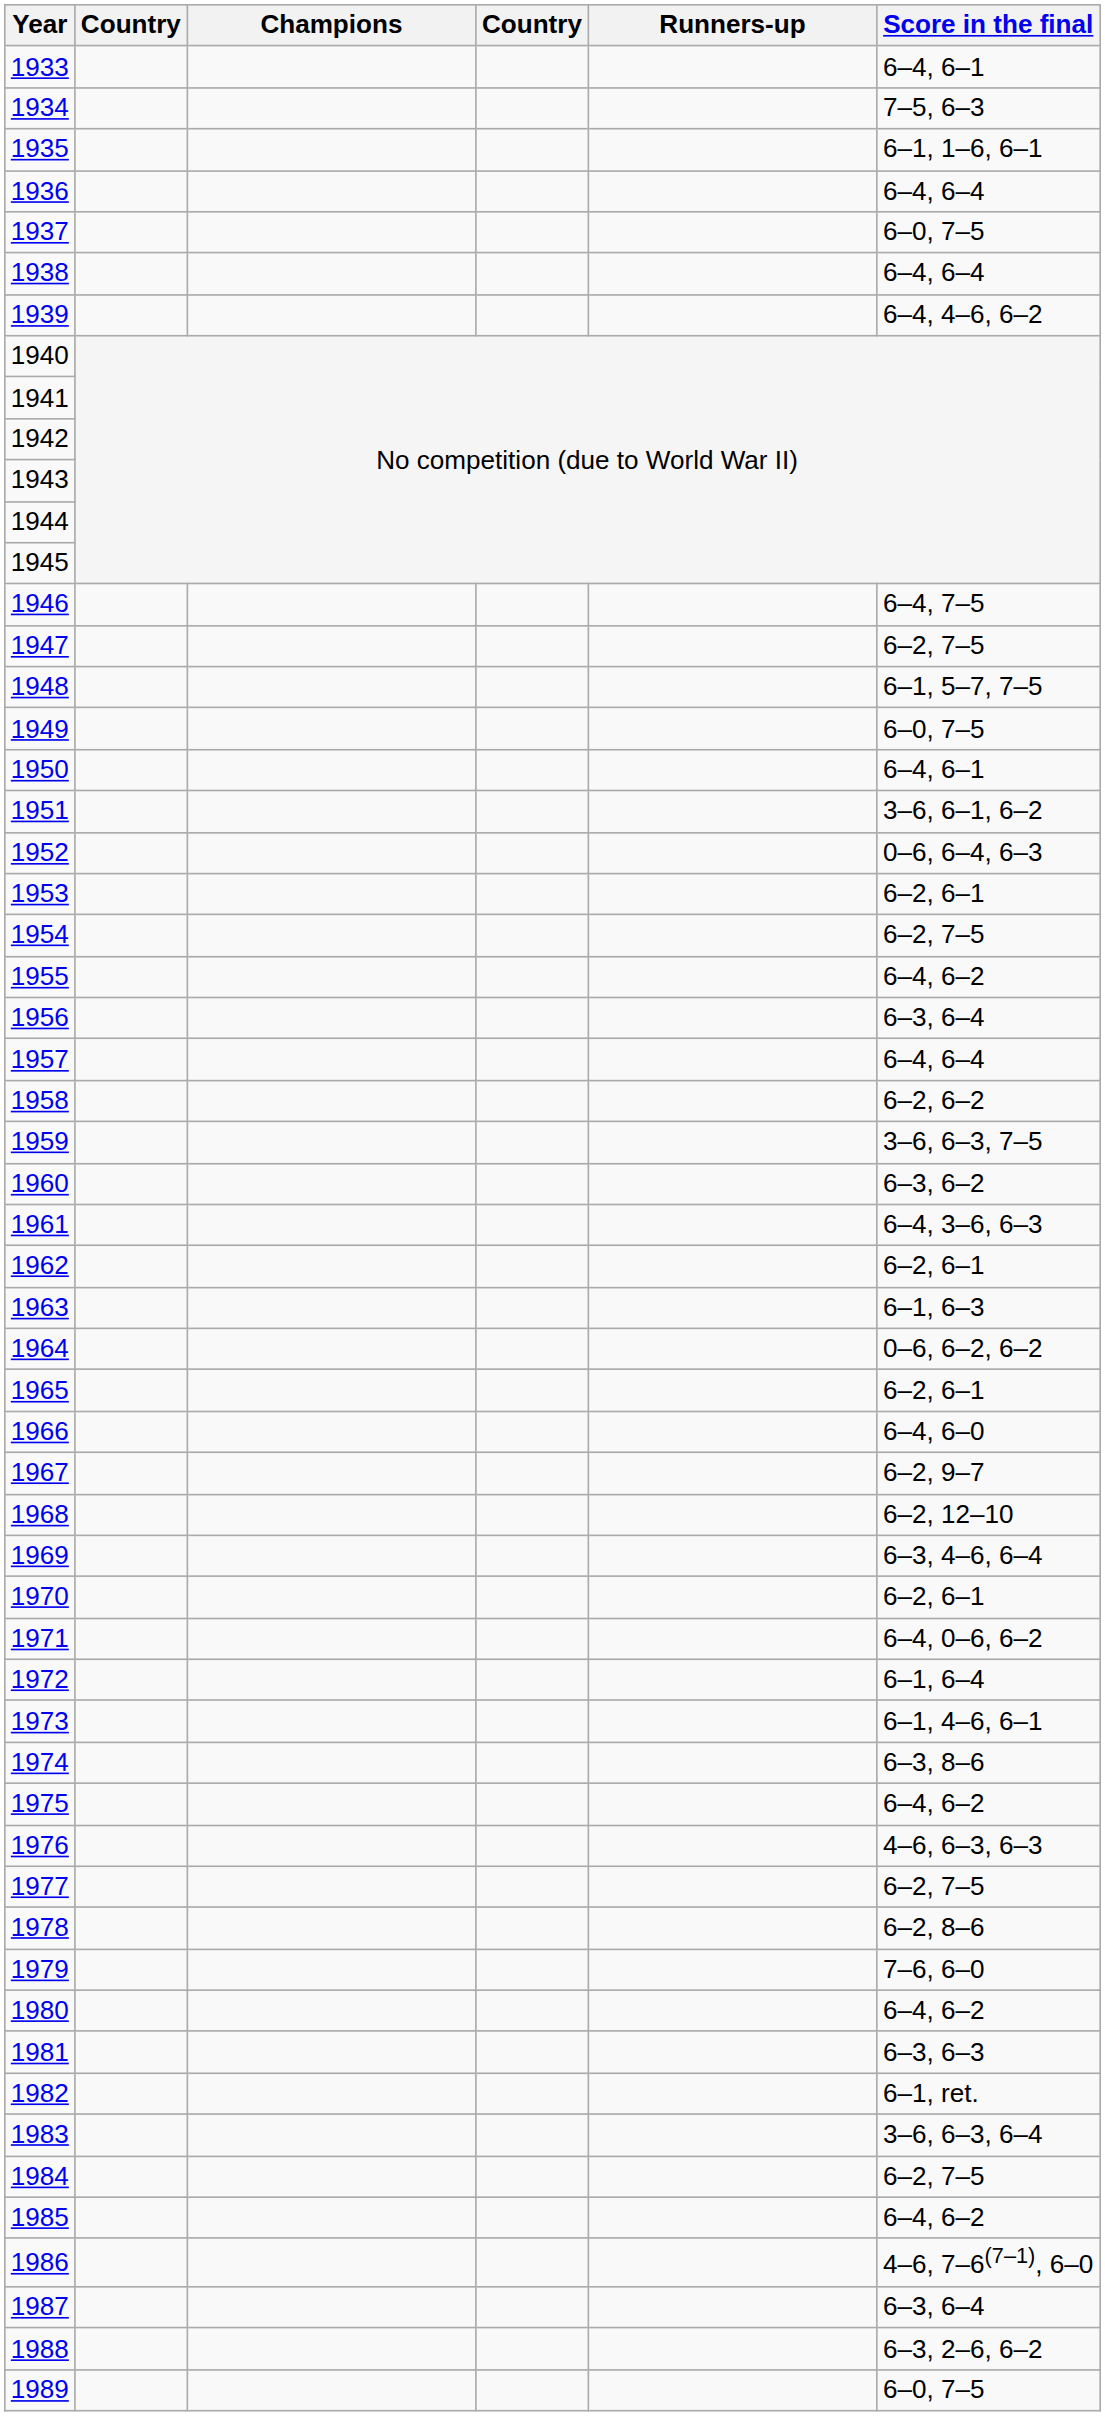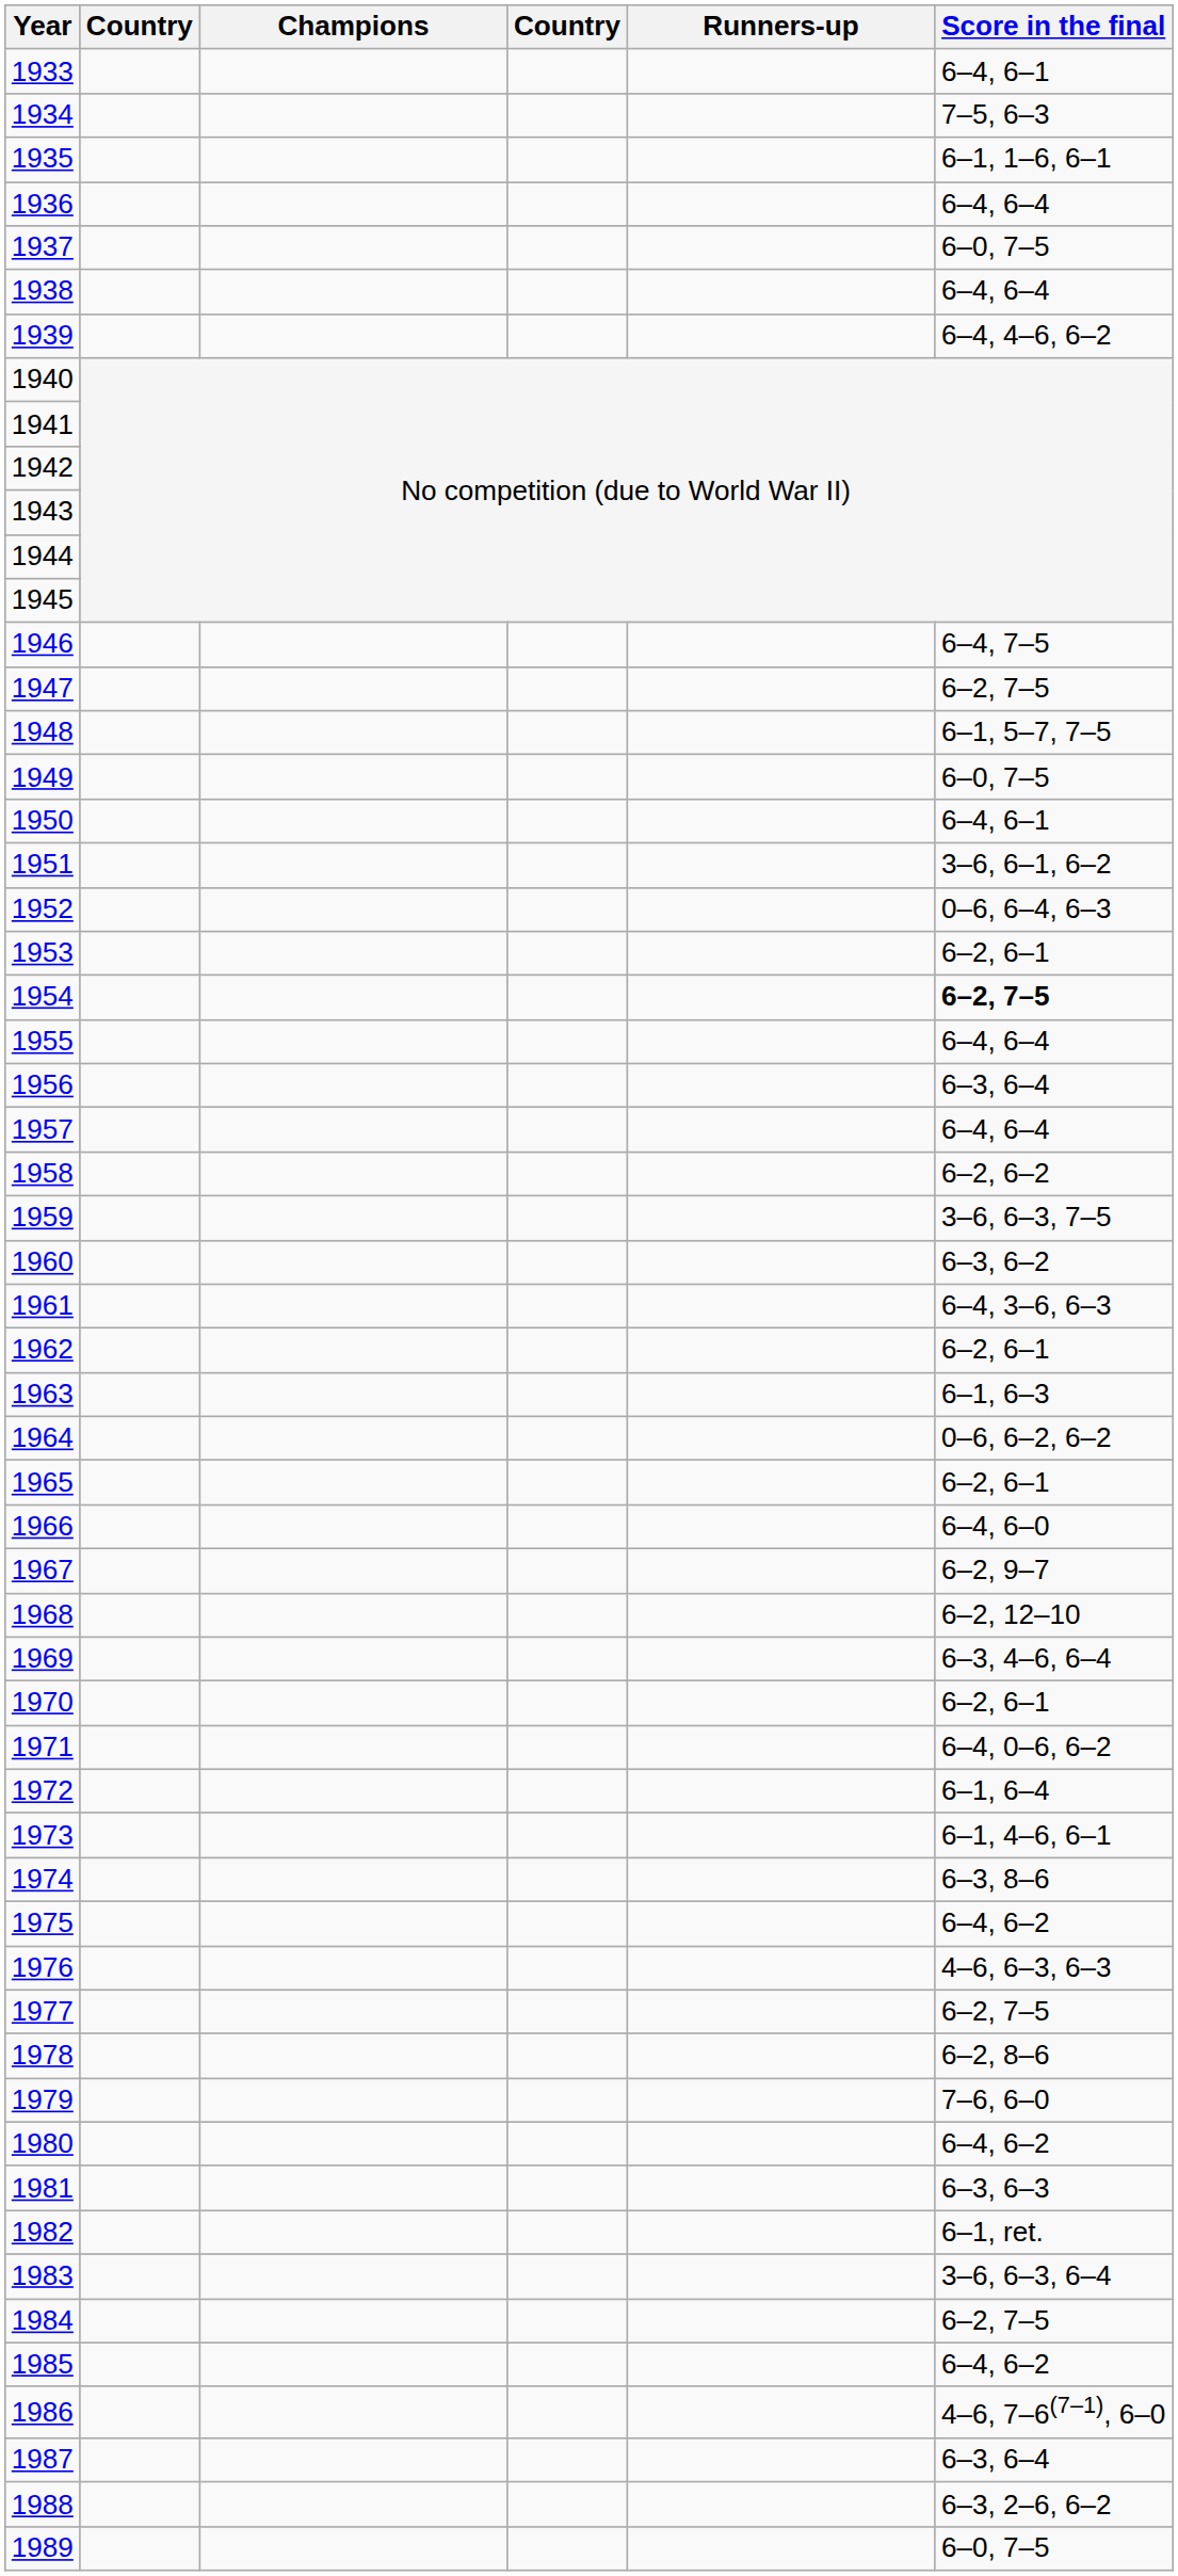 <table class="wikitable">
 <tr>
 <th>Year</th>
 <th>Country</th>
 <th style="width:170px;">Champions</th>
 <th>Country</th>
 <th style="width:170px;">Runners-up</th>
 <th class="unsortable"><a href='#'>Score in the final</a></th>
 </tr>
 <tr>
 <td align=center><a href='#'>1933</a></td>
 <td></td>
 <td></td>
 <td></td>
 <td></td>
 <td>6–4, 6–1</td>
 </tr>
 <tr>
 <td align=center><a href='#'>1934</a></td>
 <td></td>
 <td></td>
 <td></td>
 <td></td>
 <td>7–5, 6–3</td>
 </tr>
 <tr>
 <td align=center><a href='#'>1935</a></td>
 <td></td>
 <td></td>
 <td></td>
 <td></td>
 <td>6–1, 1–6, 6–1</td>
 </tr>
 <tr>
 <td align=center><a href='#'>1936</a></td>
 <td></td>
 <td></td>
 <td></td>
 <td></td>
 <td>6–4, 6–4</td>
 </tr>
 <tr>
 <td align=center><a href='#'>1937</a></td>
 <td></td>
 <td></td>
 <td></td>
 <td></td>
 <td>6–0, 7–5</td>
 </tr>
 <tr>
 <td align=center><a href='#'>1938</a></td>
 <td></td>
 <td></td>
 <td></td>
 <td></td>
 <td>6–4, 6–4</td>
 </tr>
 <tr>
 <td align=center><a href='#'>1939</a></td>
 <td></td>
 <td></td>
 <td></td>
 <td></td>
 <td>6–4, 4–6, 6–2</td>
 </tr>
 <tr>
 <td align=center>1940</td>
 <td rowspan="6" colspan="5"  style="text-align:center; background:#f5f5f5;">No competition (due to World War II)</td>
 </tr>
 <tr>
 <td align=center>1941</td>
 </tr>
 <tr>
 <td align=center>1942</td>
 </tr>
 <tr>
 <td align=center>1943</td>
 </tr>
 <tr>
 <td align=center>1944</td>
 </tr>
 <tr>
 <td align=center>1945</td>
 </tr>
 <tr>
 <td align=center><a href='#'>1946</a></td>
 <td></td>
 <td></td>
 <td></td>
 <td></td>
 <td>6–4, 7–5</td>
 </tr>
 <tr>
 <td align=center><a href='#'>1947</a></td>
 <td></td>
 <td></td>
 <td></td>
 <td></td>
 <td>6–2, 7–5</td>
 </tr>
 <tr>
 <td align=center><a href='#'>1948</a></td>
 <td></td>
 <td></td>
 <td></td>
 <td></td>
 <td>6–1, 5–7, 7–5</td>
 </tr>
 <tr>
 <td align=center><a href='#'>1949</a></td>
 <td></td>
 <td></td>
 <td></td>
 <td></td>
 <td>6–0, 7–5</td>
 </tr>
 <tr>
 <td align=center><a href='#'>1950</a></td>
 <td></td>
 <td></td>
 <td></td>
 <td></td>
 <td>6–4, 6–1</td>
 </tr>
 <tr>
 <td align=center><a href='#'>1951</a></td>
 <td></td>
 <td></td>
 <td></td>
 <td></td>
 <td>3–6, 6–1, 6–2</td>
 </tr>
 <tr>
 <td align=center><a href='#'>1952</a></td>
 <td></td>
 <td></td>
 <td></td>
 <td></td>
 <td>0–6, 6–4, 6–3</td>
 </tr>
 <tr>
 <td align=center><a href='#'>1953</a></td>
 <td></td>
 <td></td>
 <td></td>
 <td></td>
 <td>6–2, 6–1</td>
 </tr>
 <tr>
 <td align=center><a href='#'>1954</a></td>
 <td></td>
 <td></td>
 <td></td>
 <td></td>
-<td>6–2, 7–5</td>
+<td><strong>6–2, 7–5</strong></td>
 </tr>
 <tr>
 <td align=center><a href='#'>1955</a></td>
 <td></td>
 <td></td>
 <td></td>
 <td></td>
-<td>6–4, 6–2</td>
+<td>6–4, 6–4</td>
 </tr>
 <tr>
 <td align=center><a href='#'>1956</a></td>
 <td></td>
 <td></td>
 <td></td>
 <td></td>
 <td>6–3, 6–4</td>
 </tr>
 <tr>
 <td align=center><a href='#'>1957</a></td>
 <td></td>
 <td></td>
 <td></td>
 <td></td>
 <td>6–4, 6–4</td>
 </tr>
 <tr>
 <td align=center><a href='#'>1958</a></td>
 <td></td>
 <td></td>
 <td></td>
 <td></td>
 <td>6–2, 6–2</td>
 </tr>
 <tr>
 <td align=center><a href='#'>1959</a></td>
 <td></td>
 <td></td>
 <td></td>
 <td></td>
 <td>3–6, 6–3, 7–5</td>
 </tr>
 <tr>
 <td align=center><a href='#'>1960</a></td>
 <td></td>
 <td></td>
 <td></td>
 <td></td>
 <td>6–3, 6–2</td>
 </tr>
 <tr>
 <td align=center><a href='#'>1961</a></td>
 <td></td>
 <td></td>
 <td></td>
 <td></td>
 <td>6–4, 3–6, 6–3</td>
 </tr>
 <tr>
 <td align=center><a href='#'>1962</a></td>
 <td></td>
 <td></td>
 <td></td>
 <td></td>
 <td>6–2, 6–1</td>
 </tr>
 <tr>
 <td align=center><a href='#'>1963</a></td>
 <td></td>
 <td></td>
 <td></td>
 <td></td>
 <td>6–1, 6–3</td>
 </tr>
 <tr>
 <td align=center><a href='#'>1964</a></td>
 <td></td>
 <td></td>
 <td></td>
 <td></td>
 <td>0–6, 6–2, 6–2</td>
 </tr>
 <tr>
 <td align=center><a href='#'>1965</a></td>
 <td></td>
 <td></td>
 <td></td>
 <td></td>
 <td>6–2, 6–1</td>
 </tr>
 <tr>
 <td align=center><a href='#'>1966</a></td>
 <td></td>
 <td></td>
 <td></td>
 <td></td>
 <td>6–4, 6–0</td>
 </tr>
 <tr>
 <td align=center><a href='#'>1967</a></td>
 <td></td>
 <td></td>
 <td></td>
 <td></td>
 <td>6–2, 9–7</td>
 </tr>
 <tr>
 <td align=center><a href='#'>1968</a></td>
 <td></td>
 <td></td>
 <td></td>
 <td></td>
 <td>6–2, 12–10</td>
 </tr>
 <tr>
 <td align=center><a href='#'>1969</a></td>
 <td></td>
 <td></td>
 <td></td>
 <td></td>
 <td>6–3, 4–6, 6–4</td>
 </tr>
 <tr>
 <td align=center><a href='#'>1970</a></td>
 <td></td>
 <td></td>
 <td></td>
 <td></td>
 <td>6–2, 6–1</td>
 </tr>
 <tr>
 <td align=center><a href='#'>1971</a></td>
 <td></td>
 <td></td>
 <td></td>
 <td></td>
 <td>6–4, 0–6, 6–2</td>
 </tr>
 <tr>
 <td align=center><a href='#'>1972</a></td>
 <td></td>
 <td></td>
 <td></td>
 <td></td>
 <td>6–1, 6–4</td>
 </tr>
 <tr>
 <td align=center><a href='#'>1973</a></td>
 <td></td>
 <td></td>
 <td></td>
 <td></td>
 <td>6–1, 4–6, 6–1</td>
 </tr>
 <tr>
 <td align=center><a href='#'>1974</a></td>
 <td></td>
 <td></td>
 <td></td>
 <td></td>
 <td>6–3, 8–6</td>
 </tr>
 <tr>
 <td align=center><a href='#'>1975</a></td>
 <td></td>
 <td></td>
 <td></td>
 <td></td>
 <td>6–4, 6–2</td>
 </tr>
 <tr>
 <td align=center><a href='#'>1976</a></td>
 <td></td>
 <td></td>
 <td></td>
 <td></td>
 <td>4–6, 6–3, 6–3</td>
 </tr>
 <tr>
 <td align=center><a href='#'>1977</a></td>
 <td></td>
 <td></td>
 <td></td>
 <td></td>
 <td>6–2, 7–5</td>
 </tr>
 <tr>
 <td align=center><a href='#'>1978</a></td>
 <td></td>
 <td></td>
 <td></td>
 <td></td>
 <td>6–2, 8–6</td>
 </tr>
 <tr>
 <td align=center><a href='#'>1979</a></td>
 <td></td>
 <td></td>
 <td></td>
 <td></td>
 <td>7–6, 6–0</td>
 </tr>
 <tr>
 <td align=center><a href='#'>1980</a></td>
 <td></td>
 <td></td>
 <td></td>
 <td></td>
 <td>6–4, 6–2</td>
 </tr>
 <tr>
 <td align=center><a href='#'>1981</a></td>
 <td></td>
 <td></td>
 <td></td>
 <td></td>
 <td>6–3, 6–3</td>
 </tr>
 <tr>
 <td align=center><a href='#'>1982</a></td>
 <td></td>
 <td></td>
 <td></td>
 <td></td>
 <td>6–1, ret.</td>
 </tr>
 <tr>
 <td align=center><a href='#'>1983</a></td>
 <td></td>
 <td></td>
 <td></td>
 <td></td>
 <td>3–6, 6–3, 6–4</td>
 </tr>
 <tr>
 <td align=center><a href='#'>1984</a></td>
 <td></td>
 <td></td>
 <td></td>
 <td></td>
 <td>6–2, 7–5</td>
 </tr>
 <tr>
 <td align=center><a href='#'>1985</a></td>
 <td></td>
 <td></td>
 <td></td>
 <td></td>
 <td>6–4, 6–2</td>
 </tr>
 <tr>
 <td align=center><a href='#'>1986</a></td>
 <td></td>
 <td></td>
 <td></td>
 <td></td>
 <td>4–6, 7–6<sup>(7–1)</sup>, 6–0</td>
 </tr>
 <tr>
 <td align=center><a href='#'>1987</a></td>
 <td></td>
 <td></td>
 <td></td>
 <td></td>
 <td>6–3, 6–4</td>
 </tr>
 <tr>
 <td align=center><a href='#'>1988</a></td>
 <td></td>
 <td></td>
 <td></td>
 <td></td>
 <td>6–3, 2–6, 6–2</td>
 </tr>
 <tr>
 <td align=center><a href='#'>1989</a></td>
 <td></td>
 <td></td>
 <td></td>
 <td></td>
 <td>6–0, 7–5</td>
 </tr>
 </table>
